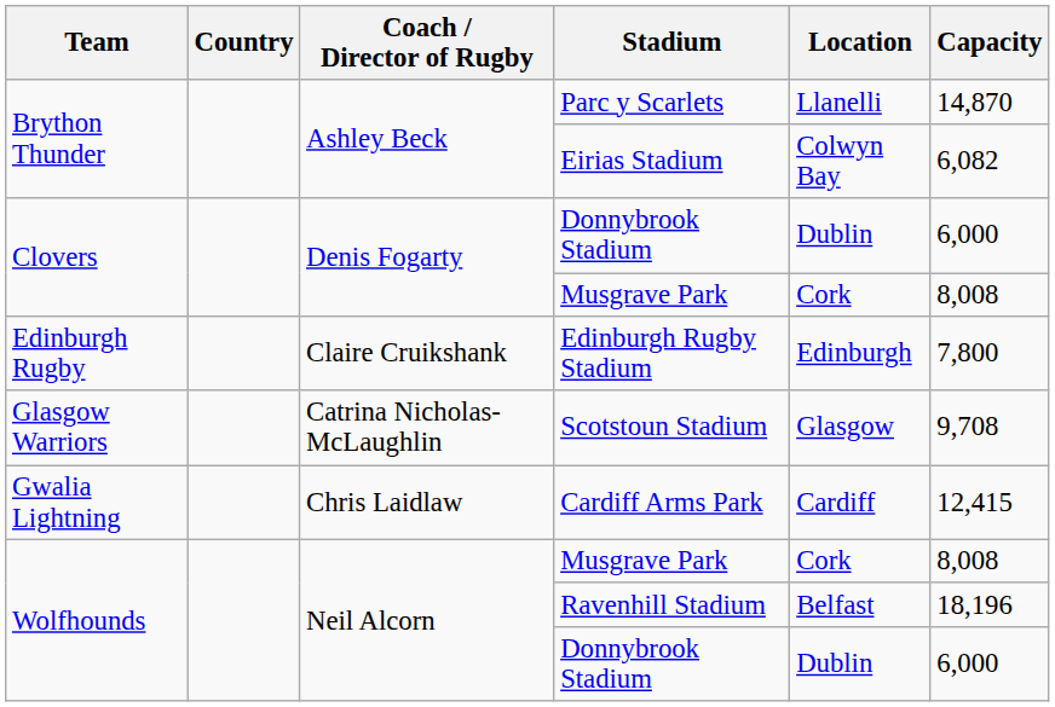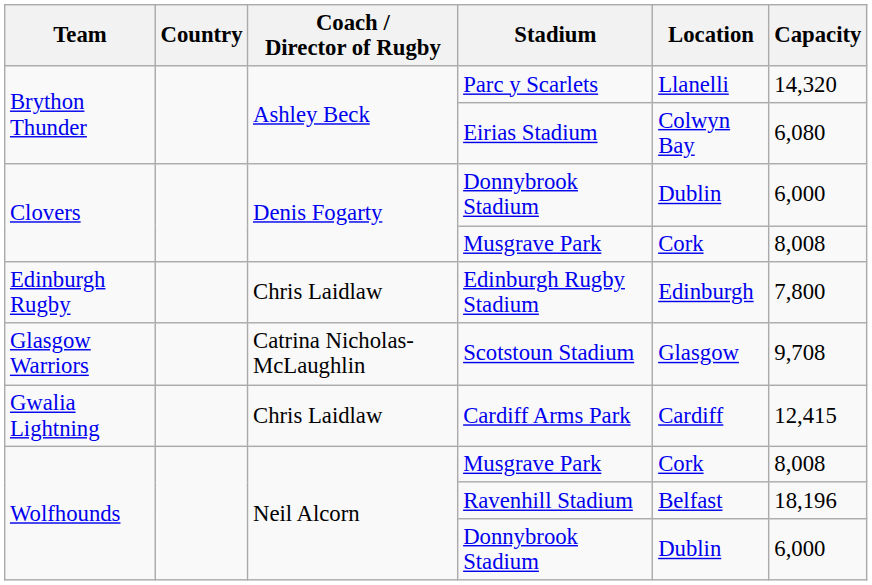 <table class="wikitable sortable">
 <tr>
 <th>Team</th>
 <th>Country</th>
 <th>Coach /<br>Director of Rugby</th>
 <th>Stadium</th>
 <th>Location</th>
 <th>Capacity</th>
 </tr>
 <tr>
 <td rowspan=2><a href='#'>Brython Thunder</a></td>
 <td rowspan=2></td>
 <td rowspan=2> <a href='#'>Ashley Beck</a></td>
 <td><a href='#'>Parc y Scarlets</a></td>
 <td><a href='#'>Llanelli</a></td>
-<td>14,870</td>
+<td>14,320</td>
 </tr>
 <tr>
 <td><a href='#'>Eirias Stadium</a></td>
 <td><a href='#'>Colwyn Bay</a></td>
-<td>6,082</td>
+<td>6,080</td>
 </tr>
 <tr>
 <td rowspan=2><a href='#'>Clovers</a></td>
 <td rowspan=2></td>
 <td rowspan=2> <a href='#'>Denis Fogarty</a></td>
 <td><a href='#'>Donnybrook Stadium</a></td>
 <td><a href='#'>Dublin</a></td>
 <td>6,000</td>
 </tr>
 <tr>
 <td><a href='#'>Musgrave Park</a></td>
 <td><a href='#'>Cork</a></td>
 <td>8,008</td>
 </tr>
 <tr>
 <td><a href='#'>Edinburgh Rugby</a></td>
 <td></td>
-<td> Claire Cruikshank</td>
+<td> Chris Laidlaw</td>
 <td><a href='#'>Edinburgh Rugby Stadium</a></td>
 <td><a href='#'>Edinburgh</a></td>
 <td>7,800</td>
 </tr>
 <tr>
 <td><a href='#'>Glasgow Warriors</a></td>
 <td></td>
 <td> Catrina Nicholas-McLaughlin</td>
 <td><a href='#'>Scotstoun Stadium</a></td>
 <td><a href='#'>Glasgow</a></td>
 <td>9,708</td>
 </tr>
 <tr>
 <td><a href='#'>Gwalia Lightning</a></td>
 <td></td>
 <td> Chris Laidlaw</td>
 <td><a href='#'>Cardiff Arms Park</a></td>
 <td><a href='#'>Cardiff</a></td>
 <td>12,415</td>
 </tr>
 <tr>
 <td rowspan=3><a href='#'>Wolfhounds</a></td>
 <td rowspan=3></td>
 <td rowspan=3>  Neil Alcorn</td>
 <td><a href='#'>Musgrave Park</a></td>
 <td><a href='#'>Cork</a></td>
 <td>8,008</td>
 </tr>
 <tr>
 <td><a href='#'>Ravenhill Stadium</a></td>
 <td><a href='#'>Belfast</a></td>
 <td>18,196</td>
 </tr>
 <tr>
 <td><a href='#'>Donnybrook Stadium</a></td>
 <td><a href='#'>Dublin</a></td>
 <td>6,000</td>
 </tr>
 </table>
